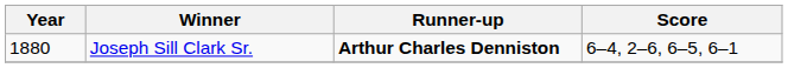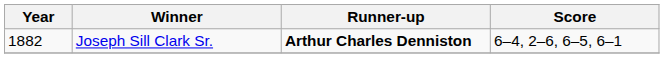 <table class="wikitable" style="font-size:95%;">
 <tr>
 <th style="width:60px;">Year</th>
 <th style="width:200px;">Winner</th>
 <th style="width:200px;">Runner-up</th>
 <th style="width:160px;">Score</th>
 </tr>
 <tr>
-<td>1880</td>
+<td>1882</td>
 <td> <a href='#'>Joseph Sill Clark Sr.</a></td>
 <td><strong> Arthur Charles Denniston</strong></td>
 <td>6–4, 2–6, 6–5, 6–1</td>
 </tr>
 <tr>
 </tr>
 </table>
